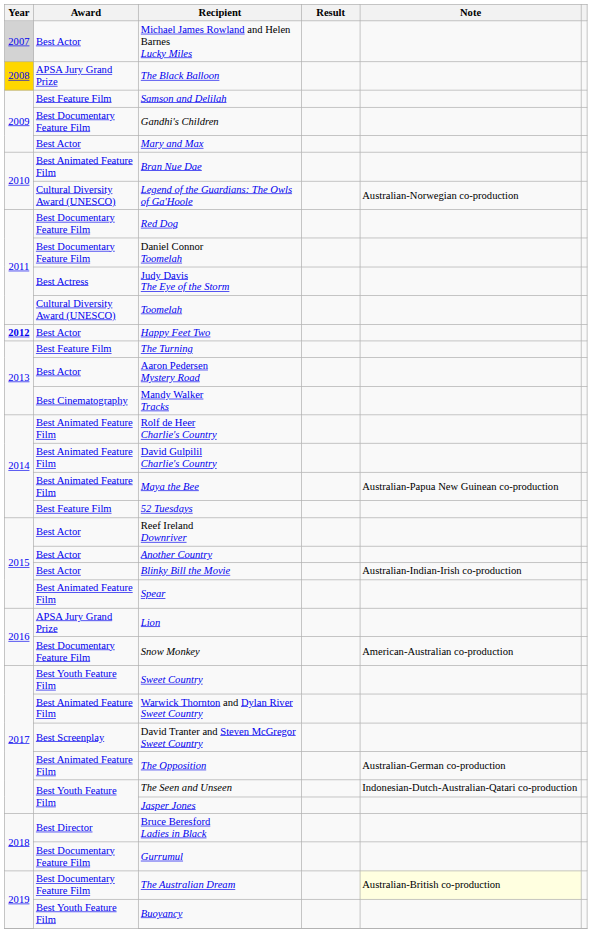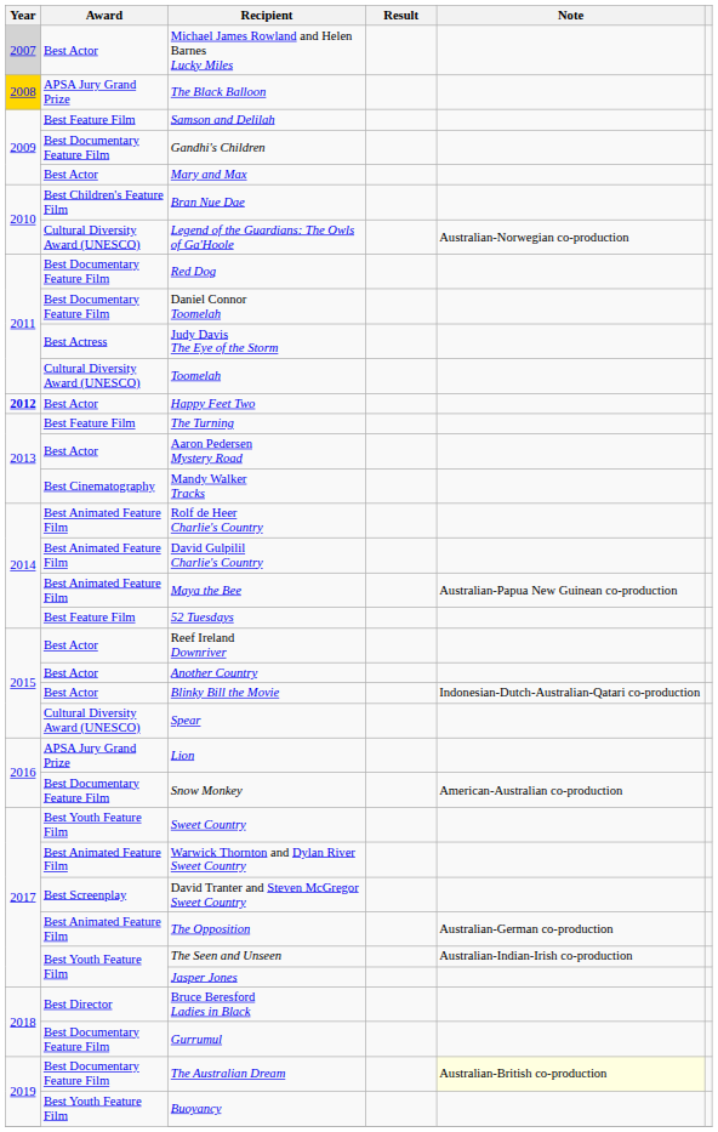 <table class="wikitable plainrowheaders" width="100%">
 <tr>
 <th width="5%">Year<br></th>
 <th width="18%">Award</th>
 <th width="28%">Recipient</th>
 <th width="10%">Result</th>
 <th width="38%">Note</th>
 <th></th>
 </tr>
 <tr>
 <td align="center" style="background: lightgrey;"><a href='#'>2007</a><br></td>
 <td><a href='#'>Best Actor</a></td>
 <td><a href='#'>Michael James Rowland</a> and Helen Barnes<br><em><a href='#'>Lucky Miles</a></em></td>
 <td></td>
 <td></td>
 <td align="center"></td>
 </tr>
 <tr>
 <td align="center" style="background: gold;"><a href='#'>2008</a><br></td>
 <td><a href='#'>APSA Jury Grand Prize</a></td>
 <td><em><a href='#'>The Black Balloon</a></em></td>
 <td></td>
 <td></td>
 <td align="center"></td>
 </tr>
 <tr>
 <td align="center" rowspan="3"><a href='#'>2009</a><br></td>
 <td><a href='#'>Best Feature Film</a></td>
 <td><em><a href='#'>Samson and Delilah</a></em></td>
 <td></td>
 <td></td>
 <td align="center"></td>
 </tr>
 <tr>
 <td><a href='#'>Best Documentary Feature Film</a></td>
 <td><em>Gandhi's Children</em></td>
 <td></td>
 <td></td>
 <td align="center"></td>
 </tr>
 <tr>
 <td><a href='#'>Best Actor</a></td>
 <td><em><a href='#'>Mary and Max</a></em></td>
 <td></td>
 <td></td>
 <td align="center"></td>
 </tr>
 <tr>
 <td align="center" rowspan="2"><a href='#'>2010</a><br></td>
-<td><a href='#'>Best Animated Feature Film</a></td>
+<td><a href='#'>Best Children's Feature Film</a></td>
 <td><em><a href='#'>Bran Nue Dae</a></em></td>
 <td></td>
 <td></td>
 <td align="center"></td>
 </tr>
 <tr>
 <td><a href='#'>Cultural Diversity Award (UNESCO)</a></td>
 <td><em><a href='#'>Legend of the Guardians: The Owls of Ga'Hoole</a></em></td>
 <td></td>
 <td>Australian-Norwegian co-production</td>
 <td align="center"></td>
 </tr>
 <tr>
 <td align="center" rowspan="4"><a href='#'>2011</a><br></td>
 <td><a href='#'>Best Documentary Feature Film</a></td>
 <td><em><a href='#'>Red Dog</a></em></td>
 <td></td>
 <td></td>
 <td align="center"></td>
 </tr>
 <tr>
 <td><a href='#'>Best Documentary Feature Film</a></td>
 <td>Daniel Connor<br><em><a href='#'>Toomelah</a></em></td>
 <td></td>
 <td></td>
 <td align="center"></td>
 </tr>
 <tr>
 <td><a href='#'>Best Actress</a></td>
 <td><a href='#'>Judy Davis</a><br><em><a href='#'>The Eye of the Storm</a></em></td>
 <td></td>
 <td></td>
 <td align="center"></td>
 </tr>
 <tr>
 <td><a href='#'>Cultural Diversity Award (UNESCO)</a></td>
 <td><em><a href='#'>Toomelah</a></em></td>
 <td></td>
 <td></td>
 <td align="center"></td>
 </tr>
 <tr>
 <td align="center"><strong><a href='#'>2012</a><br></strong></td>
 <td><a href='#'>Best Actor</a></td>
 <td><em><a href='#'>Happy Feet Two</a></em></td>
 <td></td>
 <td></td>
 <td align="center"></td>
 </tr>
 <tr>
 <td align="center" rowspan="3"><a href='#'>2013</a><br></td>
 <td><a href='#'>Best Feature Film</a></td>
 <td><em><a href='#'>The Turning</a></em></td>
 <td></td>
 <td></td>
 <td align="center"></td>
 </tr>
 <tr>
 <td><a href='#'>Best Actor</a></td>
 <td><a href='#'>Aaron Pedersen</a><br><em><a href='#'>Mystery Road</a></em></td>
 <td></td>
 <td></td>
 <td align="center"></td>
 </tr>
 <tr>
 <td><a href='#'>Best Cinematography</a></td>
 <td><a href='#'>Mandy Walker</a><br><em><a href='#'>Tracks</a></em></td>
 <td></td>
 <td></td>
 <td align="center"></td>
 </tr>
 <tr>
 <td align="center" rowspan="4"><a href='#'>2014</a><br></td>
 <td><a href='#'>Best Animated Feature Film</a></td>
 <td><a href='#'>Rolf de Heer</a><br><em><a href='#'>Charlie's Country</a></em></td>
 <td></td>
 <td></td>
 <td align="center"></td>
 </tr>
 <tr>
 <td><a href='#'>Best Animated Feature Film</a></td>
 <td><a href='#'>David Gulpilil</a><br><em><a href='#'>Charlie's Country</a></em></td>
 <td></td>
 <td></td>
 <td align="center"></td>
 </tr>
 <tr>
 <td><a href='#'>Best Animated Feature Film</a></td>
 <td><em><a href='#'>Maya the Bee</a></em></td>
 <td></td>
 <td>Australian-Papua New Guinean co-production</td>
 <td align="center"></td>
 </tr>
 <tr>
 <td><a href='#'>Best Feature Film</a></td>
 <td><em><a href='#'>52 Tuesdays</a></em></td>
 <td></td>
 <td></td>
 <td align="center"></td>
 </tr>
 <tr>
 <td align="center" rowspan="4"><a href='#'>2015</a><br></td>
 <td><a href='#'>Best Actor</a></td>
 <td>Reef Ireland<br><em><a href='#'>Downriver</a></em></td>
 <td></td>
 <td></td>
 <td align="center"></td>
 </tr>
 <tr>
 <td><a href='#'>Best Actor</a></td>
 <td><em><a href='#'>Another Country</a></em></td>
 <td></td>
 <td></td>
 <td align="center"></td>
 </tr>
 <tr>
 <td><a href='#'>Best Actor</a></td>
 <td><em><a href='#'>Blinky Bill the Movie</a></em></td>
 <td></td>
-<td>Australian-Indian-Irish co-production</td>
+<td>Indonesian-Dutch-Australian-Qatari co-production</td>
 <td align="center"></td>
 </tr>
 <tr>
-<td><a href='#'>Best Animated Feature Film</a></td>
+<td><a href='#'>Cultural Diversity Award (UNESCO)</a></td>
 <td><em><a href='#'>Spear</a></em></td>
 <td></td>
 <td></td>
 <td align="center"></td>
 </tr>
 <tr>
 <td align="center" rowspan="2"><a href='#'>2016</a><br></td>
 <td><a href='#'>APSA Jury Grand Prize</a></td>
 <td><em><a href='#'>Lion</a></em></td>
 <td></td>
 <td></td>
 <td align="center"></td>
 </tr>
 <tr>
 <td><a href='#'>Best Documentary Feature Film</a></td>
 <td><em>Snow Monkey</em></td>
 <td></td>
 <td>American-Australian co-production</td>
 <td align="center"></td>
 </tr>
 <tr>
 <td align="center" rowspan="6"><a href='#'>2017</a><br></td>
 <td><a href='#'>Best Youth Feature Film</a></td>
 <td><em><a href='#'>Sweet Country</a></em></td>
 <td></td>
 <td></td>
 <td align="center"></td>
 </tr>
 <tr>
 <td><a href='#'>Best Animated Feature Film</a></td>
 <td><a href='#'>Warwick Thornton</a> and <a href='#'>Dylan River</a><br><em><a href='#'>Sweet Country</a></em></td>
 <td></td>
 <td></td>
 <td align="center"></td>
 </tr>
 <tr>
 <td><a href='#'>Best Screenplay</a></td>
 <td>David Tranter and <a href='#'>Steven McGregor</a><br><em><a href='#'>Sweet Country</a></em></td>
 <td></td>
 <td></td>
 <td align="center"></td>
 </tr>
 <tr>
 <td><a href='#'>Best Animated Feature Film</a></td>
 <td><em><a href='#'>The Opposition</a></em></td>
 <td></td>
 <td>Australian-German co-production</td>
 <td align="center"></td>
 </tr>
 <tr>
 <td rowspan="2"><a href='#'>Best Youth Feature Film</a></td>
 <td><em>The Seen and Unseen</em></td>
 <td></td>
-<td>Indonesian-Dutch-Australian-Qatari co-production</td>
+<td>Australian-Indian-Irish co-production</td>
 <td align="center"></td>
 </tr>
 <tr>
 <td><em><a href='#'>Jasper Jones</a></em></td>
 <td></td>
 <td></td>
 <td align="center"></td>
 </tr>
 <tr>
 <td align="center" rowspan="2"><a href='#'>2018</a><br></td>
 <td><a href='#'>Best Director</a></td>
 <td><a href='#'>Bruce Beresford</a><br><em><a href='#'>Ladies in Black</a></em></td>
 <td></td>
 <td></td>
 <td align="center"></td>
 </tr>
 <tr>
 <td><a href='#'>Best Documentary Feature Film</a></td>
 <td><em><a href='#'>Gurrumul</a></em></td>
 <td></td>
 <td></td>
 <td align="center"></td>
 </tr>
 <tr>
 <td align="center" rowspan="2"><a href='#'>2019</a><br></td>
 <td><a href='#'>Best Documentary Feature Film</a></td>
 <td><em><a href='#'>The Australian Dream</a></em></td>
 <td></td>
 <td style="background: lightyellow;">Australian-British co-production</td>
 <td align="center"></td>
 </tr>
 <tr>
 <td rowspan="2"><a href='#'>Best Youth Feature Film</a></td>
 <td><em><a href='#'>Buoyancy</a></em></td>
 <td></td>
 <td></td>
 <td align="center"></td>
 </tr>
 <tr>
 </tr>
 </table>
